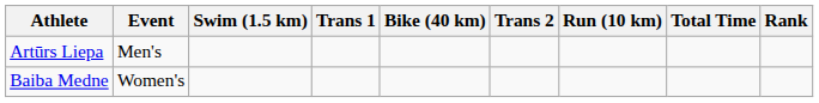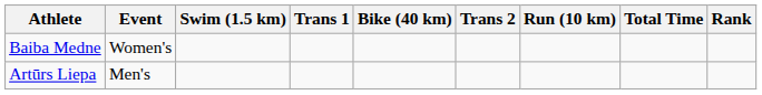 <table class="wikitable" style="font-size:90%">
 <tr>
 <th>Athlete</th>
 <th>Event</th>
 <th>Swim (1.5 km)</th>
 <th>Trans 1</th>
 <th>Bike (40 km)</th>
 <th>Trans 2</th>
 <th>Run (10 km)</th>
 <th>Total Time</th>
 <th>Rank</th>
 </tr>
 <tr align=center>
+<td align=left><a href='#'>Baiba Medne</a></td>
+<td align=left>Women's</td>
+<td></td>
+<td></td>
+<td></td>
+<td></td>
+<td></td>
+<td></td>
+<td></td>
+</tr>
+<tr align=center>
 <td align=left><a href='#'>Artūrs Liepa</a></td>
 <td align=left>Men's</td>
 <td></td>
 <td></td>
 <td></td>
 <td></td>
 <td></td>
 <td></td>
 <td></td>
 </tr>
-<tr align=center>
-<td align=left><a href='#'>Baiba Medne</a></td>
-<td align=left>Women's</td>
-<td></td>
-<td></td>
-<td></td>
-<td></td>
-<td></td>
-<td></td>
-<td></td>
-</tr>
 </table>
